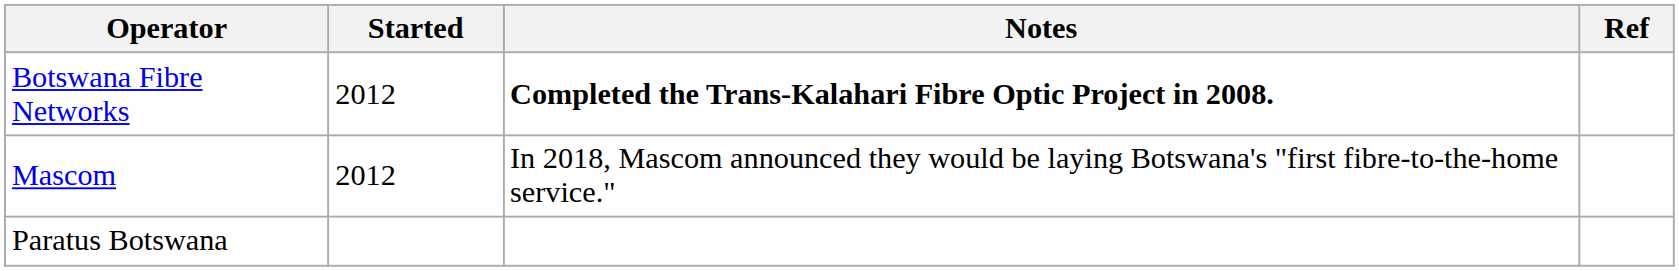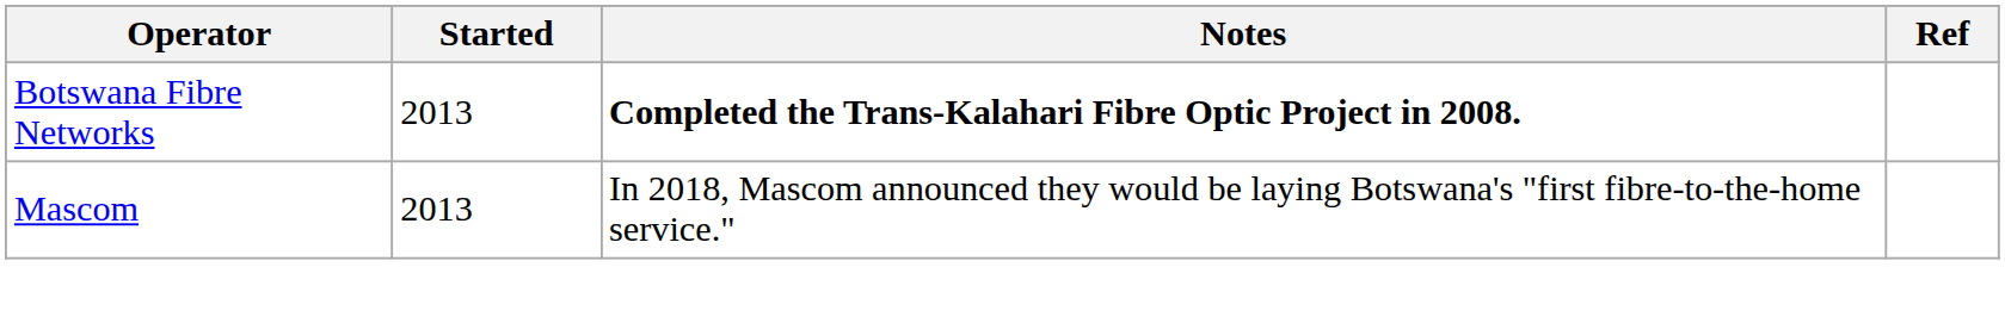 <table class="wikitable" style="background: #FFFFFF; width: 100%; white-space: normal;">
 <tr>
 <th scope="col" width="100px">Operator</th>
 <th scope="col" width="20px">Started</th>
 <th scope="col" width="350px">Notes</th>
 <th scope="col" width="20px">Ref</th>
 </tr>
 <tr>
 <td><a href='#'>Botswana Fibre Networks</a></td>
-<td>2012</td>
+<td>2013</td>
 <td><strong>Completed the Trans-Kalahari Fibre Optic Project in 2008.</strong></td>
 <td></td>
 </tr>
 <tr>
 <td><a href='#'>Mascom</a></td>
-<td>2012</td>
+<td>2013</td>
 <td>In 2018, Mascom announced they would be laying Botswana's "first fibre-to-the-home service."</td>
 <td></td>
 </tr>
-<tr>
-<td>Paratus Botswana</td>
-<td></td>
-<td></td>
-<td></td>
-</tr>
 </table>
